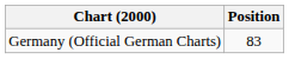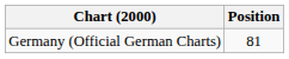 <table class="wikitable">
 <tr>
 <th>Chart (2000)</th>
 <th>Position</th>
 </tr>
 <tr>
 <td>Germany (Official German Charts)</td>
-<td align="center">83</td>
+<td align="center">81</td>
 </tr>
 </table>
